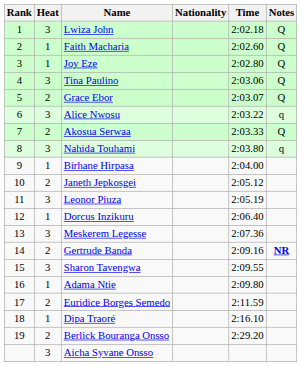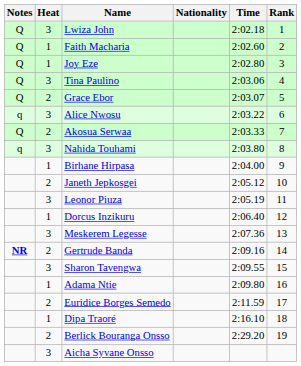 <table class="wikitable sortable" style="text-align:center">
 <tr>
-<th>Rank</th>
+<th>Notes</th>
 <th>Heat</th>
 <th>Name</th>
 <th>Nationality</th>
 <th>Time</th>
-<th>Notes</th>
+<th>Rank</th>
 </tr>
 <tr bgcolor=ccffcc>
-<td>1</td>
+<td>Q</td>
 <td>3</td>
 <td align=left><a href='#'>Lwiza John</a></td>
 <td align=left></td>
 <td>2:02.18</td>
-<td>Q</td>
+<td>1</td>
 </tr>
 <tr bgcolor=ccffcc>
-<td>2</td>
+<td>Q</td>
 <td>1</td>
 <td align=left><a href='#'>Faith Macharia</a></td>
 <td align=left></td>
 <td>2:02.60</td>
-<td>Q</td>
+<td>2</td>
 </tr>
 <tr bgcolor=ccffcc>
-<td>3</td>
+<td>Q</td>
 <td>1</td>
 <td align=left><a href='#'>Joy Eze</a></td>
 <td align=left></td>
 <td>2:02.80</td>
-<td>Q</td>
+<td>3</td>
 </tr>
 <tr bgcolor=ccffcc>
-<td>4</td>
+<td>Q</td>
 <td>3</td>
 <td align=left><a href='#'>Tina Paulino</a></td>
 <td align=left></td>
 <td>2:03.06</td>
-<td>Q</td>
+<td>4</td>
 </tr>
 <tr bgcolor=ccffcc>
-<td>5</td>
+<td>Q</td>
 <td>2</td>
 <td align=left><a href='#'>Grace Ebor</a></td>
 <td align=left></td>
 <td>2:03.07</td>
-<td>Q</td>
+<td>5</td>
 </tr>
 <tr bgcolor=ddffdd>
-<td>6</td>
+<td>q</td>
 <td>3</td>
 <td align=left><a href='#'>Alice Nwosu</a></td>
 <td align=left></td>
 <td>2:03.22</td>
-<td>q</td>
+<td>6</td>
 </tr>
 <tr bgcolor=ccffcc>
-<td>7</td>
+<td>Q</td>
 <td>2</td>
 <td align=left><a href='#'>Akosua Serwaa</a></td>
 <td align=left></td>
 <td>2:03.33</td>
-<td>Q</td>
+<td>7</td>
 </tr>
 <tr bgcolor=ddffdd>
-<td>8</td>
+<td>q</td>
 <td>3</td>
 <td align=left><a href='#'>Nahida Touhami</a></td>
 <td align=left></td>
 <td>2:03.80</td>
-<td>q</td>
+<td>8</td>
 </tr>
 <tr>
-<td>9</td>
+<td></td>
 <td>1</td>
 <td align=left><a href='#'>Birhane Hirpasa</a></td>
 <td align=left></td>
 <td>2:04.00</td>
-<td></td>
+<td>9</td>
 </tr>
 <tr>
-<td>10</td>
+<td></td>
 <td>2</td>
 <td align=left><a href='#'>Janeth Jepkosgei</a></td>
 <td align=left></td>
 <td>2:05.12</td>
-<td></td>
+<td>10</td>
 </tr>
 <tr>
-<td>11</td>
+<td></td>
 <td>3</td>
 <td align=left><a href='#'>Leonor Piuza</a></td>
 <td align=left></td>
 <td>2:05.19</td>
-<td></td>
+<td>11</td>
 </tr>
 <tr>
-<td>12</td>
+<td></td>
 <td>1</td>
 <td align=left><a href='#'>Dorcus Inzikuru</a></td>
 <td align=left></td>
 <td>2:06.40</td>
-<td></td>
+<td>12</td>
 </tr>
 <tr>
-<td>13</td>
+<td></td>
 <td>3</td>
 <td align=left><a href='#'>Meskerem Legesse</a></td>
 <td align=left></td>
 <td>2:07.36</td>
-<td></td>
+<td>13</td>
 </tr>
 <tr>
-<td>14</td>
+<td><strong><a href='#'>NR</a></strong></td>
 <td>2</td>
 <td align=left><a href='#'>Gertrude Banda</a></td>
 <td align=left></td>
 <td>2:09.16</td>
-<td><strong><a href='#'>NR</a></strong></td>
+<td>14</td>
 </tr>
 <tr>
-<td>15</td>
+<td></td>
 <td>3</td>
 <td align=left><a href='#'>Sharon Tavengwa</a></td>
 <td align=left></td>
 <td>2:09.55</td>
-<td></td>
+<td>15</td>
 </tr>
 <tr>
-<td>16</td>
+<td></td>
 <td>1</td>
 <td align=left><a href='#'>Adama Ntie</a></td>
 <td align=left></td>
 <td>2:09.80</td>
-<td></td>
+<td>16</td>
 </tr>
 <tr>
-<td>17</td>
+<td></td>
 <td>2</td>
 <td align=left><a href='#'>Euridice Borges Semedo</a></td>
 <td align=left></td>
 <td>2:11.59</td>
-<td></td>
+<td>17</td>
 </tr>
 <tr>
-<td>18</td>
+<td></td>
 <td>1</td>
 <td align=left><a href='#'>Dipa Traoré</a></td>
 <td align=left></td>
 <td>2:16.10</td>
-<td></td>
+<td>18</td>
 </tr>
 <tr>
-<td>19</td>
+<td></td>
 <td>2</td>
 <td align=left><a href='#'>Berlick Bouranga Onsso</a></td>
 <td align=left></td>
 <td>2:29.20</td>
-<td></td>
+<td>19</td>
 </tr>
 <tr>
 <td></td>
 <td>3</td>
 <td align=left><a href='#'>Aicha Syvane Onsso</a></td>
 <td align=left></td>
 <td></td>
 <td></td>
 </tr>
 </table>
